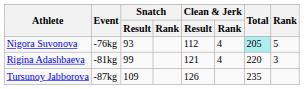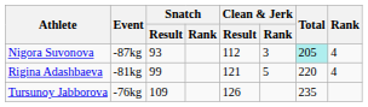 <table class="wikitable">
 <tr>
 <th rowspan="2">Athlete</th>
 <th rowspan="2">Event</th>
 <th colspan="2">Snatch</th>
 <th colspan="2">Clean & Jerk</th>
 <th rowspan="2">Total</th>
 <th rowspan="2">Rank</th>
 </tr>
 <tr>
 <th>Result</th>
 <th>Rank</th>
 <th>Result</th>
 <th>Rank</th>
 </tr>
 <tr>
 <td><a href='#'>Nigora Suvonova</a></td>
-<td>-76kg</td>
+<td>-87kg</td>
 <td>93</td>
 <td></td>
 <td>112</td>
+<td>3</td>
+<td style="background: paleturquoise;">205</td>
 <td>4</td>
-<td style="background: paleturquoise;">205</td>
-<td>5</td>
 </tr>
 <tr>
 <td><a href='#'>Rigina Adashbaeva</a></td>
 <td>-81kg</td>
 <td>99</td>
 <td></td>
 <td>121</td>
+<td>5</td>
+<td>220</td>
 <td>4</td>
-<td>220</td>
-<td>3</td>
 </tr>
 <tr>
 <td><a href='#'>Tursunoy Jabborova</a></td>
-<td>-87kg</td>
+<td>-76kg</td>
 <td>109</td>
 <td></td>
 <td>126</td>
 <td></td>
 <td>235</td>
 <td></td>
 </tr>
 </table>
